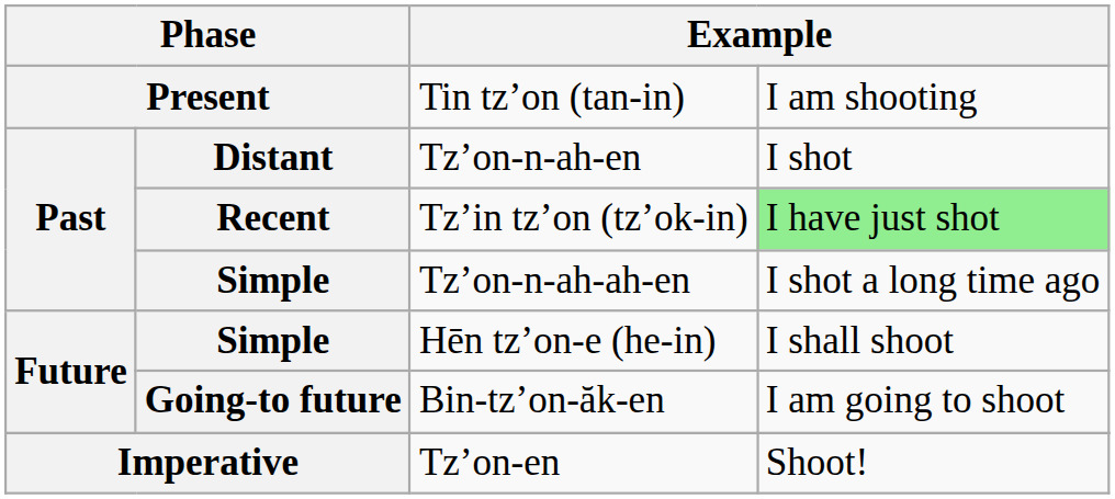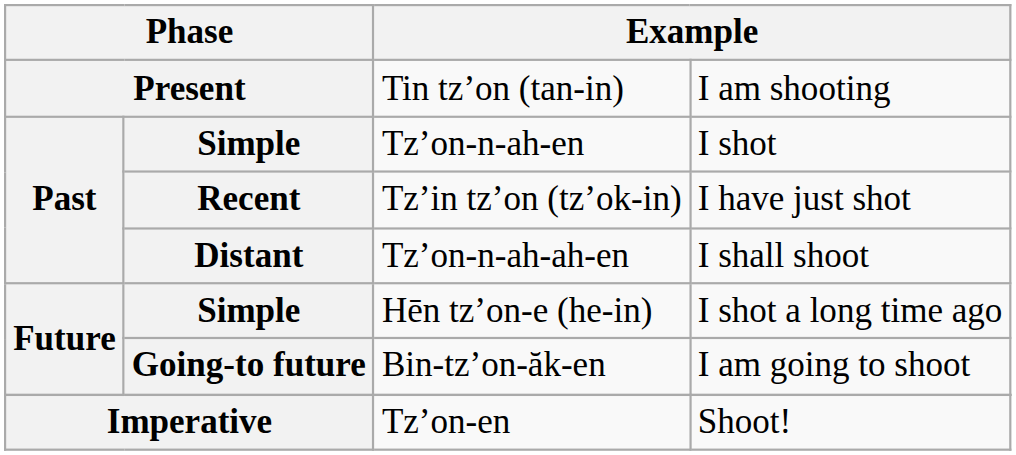 <table class= "wikitable">
 <tr>
 <th colspan=2>Phase</th>
 <th colspan=2>Example</th>
 </tr>
 <tr>
 <th colspan=2>Present</th>
 <td>Tin tzʼon (tan-in)</td>
 <td>I am shooting</td>
 </tr>
 <tr>
 <th rowspan=3>Past</th>
-<th>Distant</th>
+<th>Simple</th>
 <td>Tzʼon-n-ah-en</td>
 <td>I shot</td>
 </tr>
 <tr>
 <th>Recent</th>
 <td>Tzʼin tzʼon (tzʼok-in)</td>
-<td style="background: lightgreen;">I have just shot</td>
+<td>I have just shot</td>
 </tr>
 <tr>
-<th>Simple</th>
+<th>Distant</th>
 <td>Tzʼon-n-ah-ah-en</td>
-<td>I shot a long time ago</td>
+<td>I shall shoot</td>
 </tr>
 <tr>
 <th rowspan=2>Future</th>
 <th>Simple</th>
 <td>Hēn tzʼon-e (he-in)</td>
-<td>I shall shoot</td>
+<td>I shot a long time ago</td>
 </tr>
 <tr>
 <th>Going-to future</th>
 <td>Bin-tzʼon-ăk-en</td>
 <td>I am going to shoot</td>
 </tr>
 <tr>
 </tr>
 <tr>
 <th colspan=2>Imperative</th>
 <td>Tzʼon-en</td>
 <td>Shoot!</td>
 </tr>
 </table>
